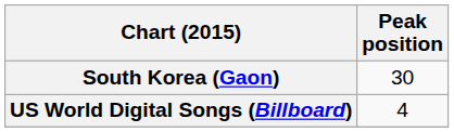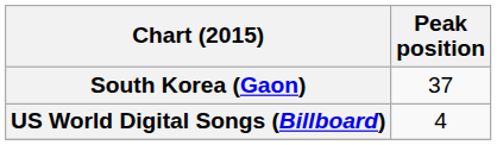 <table class="wikitable sortable plainrowheaders" style="text-align:center;">
 <tr>
 <th>Chart (2015)</th>
 <th>Peak<br>position</th>
 </tr>
 <tr>
 <th scope="row">South Korea (<a href='#'>Gaon</a>)</th>
-<td>30</td>
+<td>37</td>
 </tr>
 <tr>
 <th scope="row">US World Digital Songs (<em><a href='#'>Billboard</a></em>)</th>
 <td>4</td>
 </tr>
 <tr>
 </tr>
 </table>
